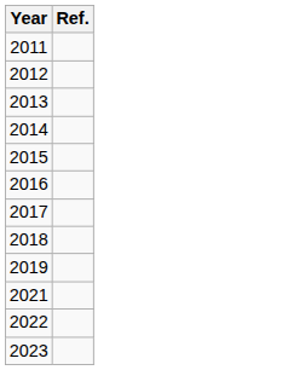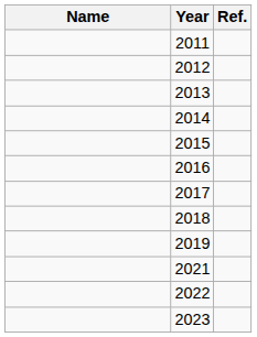 <table class="wikitable sortable" style="text-align: center;">
 <tr>
+<th style="width:10em">Name</th>
 <th>Year</th>
 <th>Ref.</th>
 </tr>
 <tr>
+<td></td>
 <td>2011</td>
 <td></td>
 </tr>
 <tr>
+<td></td>
 <td>2012</td>
 <td></td>
 </tr>
 <tr>
+<td></td>
 <td>2013</td>
 <td></td>
 </tr>
 <tr>
+<td></td>
 <td>2014</td>
 <td></td>
 </tr>
 <tr>
+<td></td>
 <td>2015</td>
 <td></td>
 </tr>
 <tr>
+<td></td>
 <td>2016</td>
 <td></td>
 </tr>
 <tr>
+<td></td>
 <td>2017</td>
 <td></td>
 </tr>
 <tr>
+<td></td>
 <td>2018</td>
 <td></td>
 </tr>
 <tr>
+<td></td>
 <td>2019</td>
 <td></td>
 </tr>
 <tr>
+<td></td>
 <td>2021</td>
 <td></td>
 </tr>
 <tr>
+<td></td>
 <td>2022</td>
 <td></td>
 </tr>
 <tr>
+<td></td>
 <td>2023</td>
 <td></td>
 </tr>
 </table>
